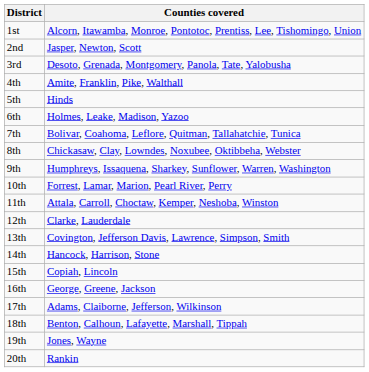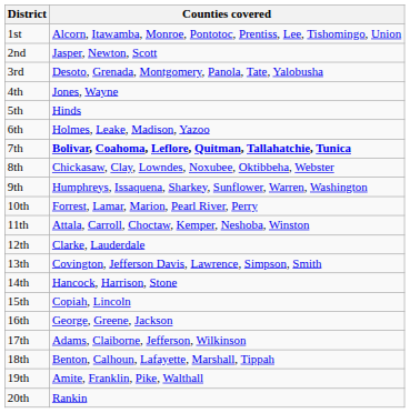 <table class="wikitable">
 <tr>
 <th>District</th>
 <th>Counties covered</th>
 </tr>
 <tr>
 <td>1st</td>
 <td><a href='#'>Alcorn</a>, <a href='#'>Itawamba</a>, <a href='#'>Monroe</a>, <a href='#'>Pontotoc</a>, <a href='#'>Prentiss</a>, <a href='#'>Lee</a>, <a href='#'>Tishomingo</a>, <a href='#'>Union</a></td>
 </tr>
 <tr>
 <td>2nd</td>
 <td><a href='#'>Jasper</a>, <a href='#'>Newton</a>, <a href='#'>Scott</a></td>
 </tr>
 <tr>
 <td>3rd</td>
 <td><a href='#'>Desoto</a>, <a href='#'>Grenada</a>, <a href='#'>Montgomery</a>, <a href='#'>Panola</a>, <a href='#'>Tate</a>, <a href='#'>Yalobusha</a></td>
 </tr>
 <tr>
 <td>4th</td>
-<td><a href='#'>Amite</a>, <a href='#'>Franklin</a>, <a href='#'>Pike</a>, <a href='#'>Walthall</a></td>
+<td><a href='#'>Jones</a>, <a href='#'>Wayne</a></td>
 </tr>
 <tr>
 <td>5th</td>
 <td><a href='#'>Hinds</a></td>
 </tr>
 <tr>
 <td>6th</td>
 <td><a href='#'>Holmes</a>, <a href='#'>Leake</a>, <a href='#'>Madison</a>, <a href='#'>Yazoo</a></td>
 </tr>
 <tr>
 <td>7th</td>
-<td><a href='#'>Bolivar</a>, <a href='#'>Coahoma</a>, <a href='#'>Leflore</a>, <a href='#'>Quitman</a>, <a href='#'>Tallahatchie</a>, <a href='#'>Tunica</a></td>
+<td><strong><a href='#'>Bolivar</a>, <a href='#'>Coahoma</a>, <a href='#'>Leflore</a>, <a href='#'>Quitman</a>, <a href='#'>Tallahatchie</a>, <a href='#'>Tunica</a></strong></td>
 </tr>
 <tr>
 <td>8th</td>
 <td><a href='#'>Chickasaw</a>, <a href='#'>Clay</a>, <a href='#'>Lowndes</a>, <a href='#'>Noxubee</a>, <a href='#'>Oktibbeha</a>, <a href='#'>Webster</a></td>
 </tr>
 <tr>
 <td>9th</td>
 <td><a href='#'>Humphreys</a>, <a href='#'>Issaquena</a>, <a href='#'>Sharkey</a>, <a href='#'>Sunflower</a>, <a href='#'>Warren</a>, <a href='#'>Washington</a></td>
 </tr>
 <tr>
 <td>10th</td>
 <td><a href='#'>Forrest</a>, <a href='#'>Lamar</a>, <a href='#'>Marion</a>, <a href='#'>Pearl River</a>, <a href='#'>Perry</a></td>
 </tr>
 <tr>
 <td>11th</td>
 <td><a href='#'>Attala</a>, <a href='#'>Carroll</a>, <a href='#'>Choctaw</a>, <a href='#'>Kemper</a>, <a href='#'>Neshoba</a>, <a href='#'>Winston</a></td>
 </tr>
 <tr>
 <td>12th</td>
 <td><a href='#'>Clarke</a>, <a href='#'>Lauderdale</a></td>
 </tr>
 <tr>
 <td>13th</td>
 <td><a href='#'>Covington</a>, <a href='#'>Jefferson Davis</a>, <a href='#'>Lawrence</a>, <a href='#'>Simpson</a>, <a href='#'>Smith</a></td>
 </tr>
 <tr>
 <td>14th</td>
 <td><a href='#'>Hancock</a>, <a href='#'>Harrison</a>, <a href='#'>Stone</a></td>
 </tr>
 <tr>
 <td>15th</td>
 <td><a href='#'>Copiah</a>, <a href='#'>Lincoln</a></td>
 </tr>
 <tr>
 <td>16th</td>
 <td><a href='#'>George</a>, <a href='#'>Greene</a>, <a href='#'>Jackson</a></td>
 </tr>
 <tr>
 <td>17th</td>
 <td><a href='#'>Adams</a>, <a href='#'>Claiborne</a>, <a href='#'>Jefferson</a>, <a href='#'>Wilkinson</a></td>
 </tr>
 <tr>
 <td>18th</td>
 <td><a href='#'>Benton</a>, <a href='#'>Calhoun</a>, <a href='#'>Lafayette</a>, <a href='#'>Marshall</a>, <a href='#'>Tippah</a></td>
 </tr>
 <tr>
 <td>19th</td>
-<td><a href='#'>Jones</a>, <a href='#'>Wayne</a></td>
+<td><a href='#'>Amite</a>, <a href='#'>Franklin</a>, <a href='#'>Pike</a>, <a href='#'>Walthall</a></td>
 </tr>
 <tr>
 <td>20th</td>
 <td><a href='#'>Rankin</a></td>
 </tr>
 </table>
